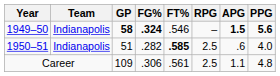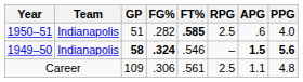 <table class="wikitable sortable" style="font-size:95%; text-align:right;">
 <tr>
 <th>Year</th>
 <th>Team</th>
 <th>GP</th>
 <th>FG%</th>
 <th>FT%</th>
 <th>RPG</th>
 <th>APG</th>
 <th>PPG</th>
 </tr>
 <tr>
+<td style="text-align:left;"><a href='#'>1950–51</a></td>
+<td style="text-align:left;"><a href='#'>Indianapolis</a></td>
+<td>51</td>
+<td>.282</td>
+<td><strong>.585</strong></td>
+<td>2.5</td>
+<td>.6</td>
+<td>4.0</td>
+</tr>
+<tr>
 <td style="text-align:left;"><a href='#'>1949–50</a></td>
 <td style="text-align:left;"><a href='#'>Indianapolis</a></td>
 <td><strong>58</strong></td>
 <td><strong>.324</strong></td>
 <td>.546</td>
 <td>–</td>
 <td><strong>1.5</strong></td>
 <td><strong>5.6</strong></td>
-</tr>
-<tr>
-<td style="text-align:left;"><a href='#'>1950–51</a></td>
-<td style="text-align:left;"><a href='#'>Indianapolis</a></td>
-<td>51</td>
-<td>.282</td>
-<td><strong>.585</strong></td>
-<td>2.5</td>
-<td>.6</td>
-<td>4.0</td>
 </tr>
 <tr class="sortbottom">
 <td style="text-align:center;" colspan="2">Career</td>
 <td>109</td>
 <td>.306</td>
 <td>.561</td>
 <td>2.5</td>
 <td>1.1</td>
 <td>4.8</td>
 </tr>
 </table>
